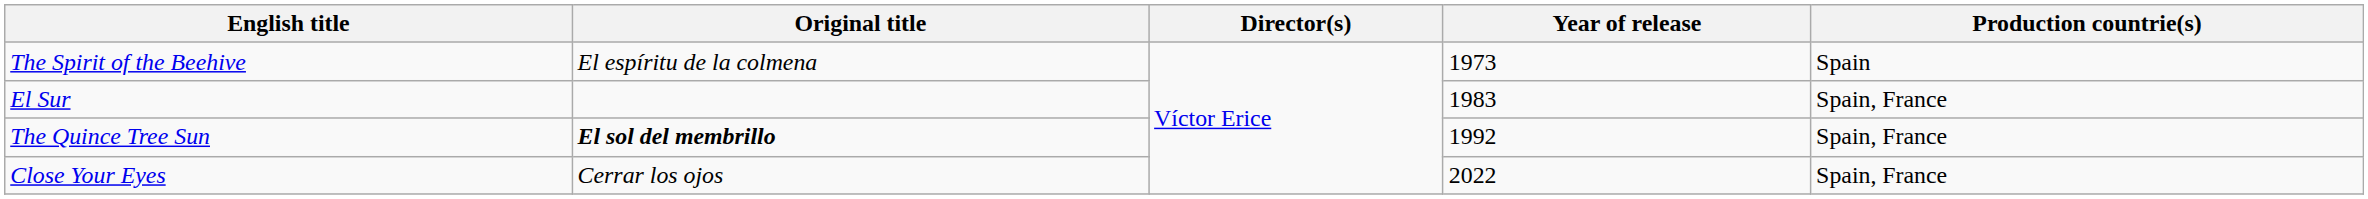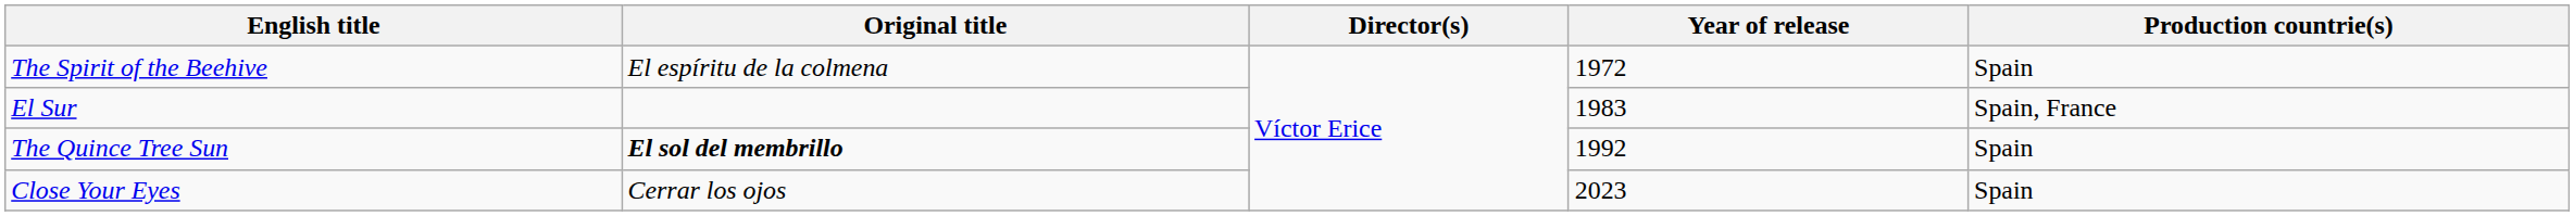 <table class="sortable wikitable" style="width:100%; margin-bottom:4px" cellpadding="5">
 <tr>
 <th scope="col">English title</th>
 <th scope="col">Original title</th>
 <th scope="col">Director(s)</th>
 <th scope="col">Year of release</th>
 <th scope="col">Production countrie(s)</th>
 </tr>
 <tr>
 <td><em><a href='#'>The Spirit of the Beehive</a></em></td>
 <td><em>El espíritu de la colmena</em></td>
 <td rowspan="4"><a href='#'>Víctor Erice</a></td>
-<td>1973</td>
+<td>1972</td>
 <td>Spain</td>
 </tr>
 <tr>
 <td><em><a href='#'>El Sur</a></em></td>
 <td></td>
 <td>1983</td>
 <td>Spain, France</td>
 </tr>
 <tr>
 <td><em><a href='#'>The Quince Tree Sun</a></em></td>
 <td><strong><em>El sol del membrillo</em></strong></td>
 <td>1992</td>
-<td>Spain, France</td>
+<td>Spain</td>
 </tr>
 <tr>
 <td><em><a href='#'>Close Your Eyes</a></em></td>
 <td><em>Cerrar los ojos</em></td>
-<td>2022</td>
-<td>Spain, France</td>
+<td>2023</td>
+<td>Spain</td>
 </tr>
 </table>
